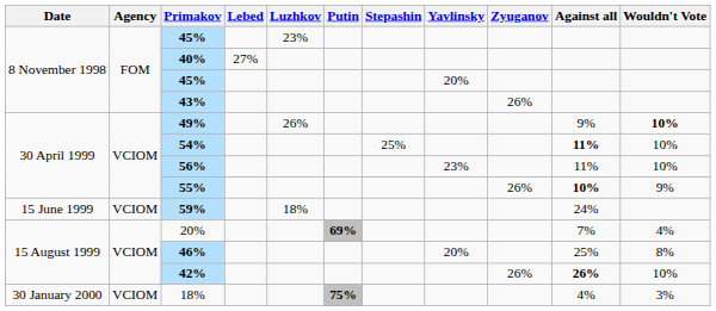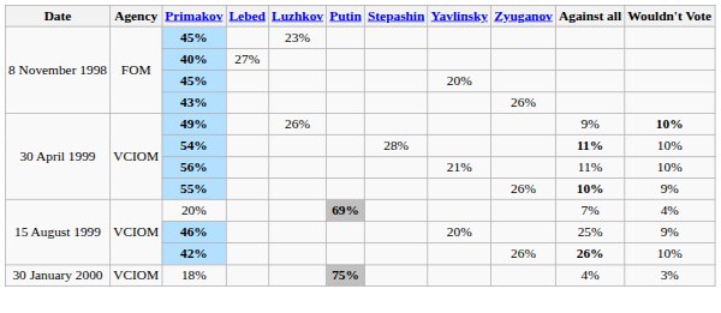 <table class=wikitable style=text-align:center>
 <tr>
 <th>Date</th>
 <th>Agency</th>
 <th><a href='#'>Primakov</a></th>
 <th><a href='#'>Lebed</a></th>
 <th><a href='#'>Luzhkov</a></th>
 <th><a href='#'>Putin</a></th>
 <th><a href='#'>Stepashin</a></th>
 <th><a href='#'>Yavlinsky</a></th>
 <th><a href='#'>Zyuganov</a></th>
 <th>Against all</th>
 <th>Wouldn't Vote</th>
 </tr>
 <tr>
 <td rowspan=4>8 November 1998</td>
 <td rowspan=4>FOM</td>
 <td style="background:#B3E0FF"><strong>45%</strong></td>
 <td></td>
 <td>23%</td>
 <td></td>
 <td></td>
 <td></td>
 <td></td>
 <td></td>
 <td></td>
 </tr>
 <tr>
 <td style="background:#B3E0FF"><strong>40%</strong></td>
 <td>27%</td>
 <td></td>
 <td></td>
 <td></td>
 <td></td>
 <td></td>
 <td></td>
 <td></td>
 </tr>
 <tr>
 <td style="background:#B3E0FF"><strong>45%</strong></td>
 <td></td>
 <td></td>
 <td></td>
 <td></td>
 <td>20%</td>
 <td></td>
 <td></td>
 <td></td>
 </tr>
 <tr>
 <td style="background:#B3E0FF"><strong>43%</strong></td>
 <td></td>
 <td></td>
 <td></td>
 <td></td>
 <td></td>
 <td>26%</td>
 <td></td>
 <td></td>
 </tr>
 <tr>
 <td rowspan=4>30 April 1999</td>
 <td rowspan=4>VCIOM</td>
 <td style="background:#B3E0FF"><strong>49%</strong></td>
 <td></td>
 <td>26%</td>
 <td></td>
 <td></td>
 <td></td>
 <td></td>
 <td>9%</td>
 <td><strong>10%</strong></td>
 </tr>
 <tr>
 <td style="background:#B3E0FF"><strong>54%</strong></td>
 <td></td>
 <td></td>
 <td></td>
-<td>25%</td>
+<td>28%</td>
 <td></td>
 <td></td>
 <td><strong>11%</strong></td>
 <td>10%</td>
 </tr>
 <tr>
 <td style="background:#B3E0FF"><strong>56%</strong></td>
 <td></td>
 <td></td>
 <td></td>
 <td></td>
-<td>23%</td>
+<td>21%</td>
 <td></td>
 <td>11%</td>
 <td>10%</td>
 </tr>
 <tr>
 <td style="background:#B3E0FF"><strong>55%</strong></td>
 <td></td>
 <td></td>
 <td></td>
 <td></td>
 <td></td>
 <td>26%</td>
 <td><strong>10%</strong></td>
 <td>9%</td>
-</tr>
-<tr>
-<td>15 June 1999</td>
-<td>VCIOM</td>
-<td style="background:#B3E0FF"><strong>59%</strong></td>
-<td></td>
-<td>18%</td>
-<td></td>
-<td></td>
-<td></td>
-<td></td>
-<td>24%</td>
-<td></td>
 </tr>
 <tr>
 <td rowspan=3>15 August 1999</td>
 <td rowspan=3>VCIOM</td>
 <td>20%</td>
 <td></td>
 <td></td>
 <td style="background:#C0C0C0"><strong>69%</strong></td>
 <td></td>
 <td></td>
 <td></td>
 <td>7%</td>
 <td>4%</td>
 </tr>
 <tr>
 <td style="background:#B3E0FF"><strong>46%</strong></td>
 <td></td>
 <td></td>
 <td></td>
 <td></td>
 <td>20%</td>
 <td></td>
 <td>25%</td>
-<td>8%</td>
+<td>9%</td>
 </tr>
 <tr>
 <td style="background:#B3E0FF"><strong>42%</strong></td>
 <td></td>
 <td></td>
 <td></td>
 <td></td>
 <td></td>
 <td>26%</td>
 <td><strong>26%</strong></td>
 <td>10%</td>
 </tr>
 <tr>
 <td>30 January 2000</td>
 <td>VCIOM</td>
 <td>18%</td>
 <td></td>
 <td></td>
 <td style="background:#C0C0C0"><strong>75%</strong></td>
 <td></td>
 <td></td>
 <td></td>
 <td>4%</td>
 <td>3%</td>
 </tr>
 </table>
